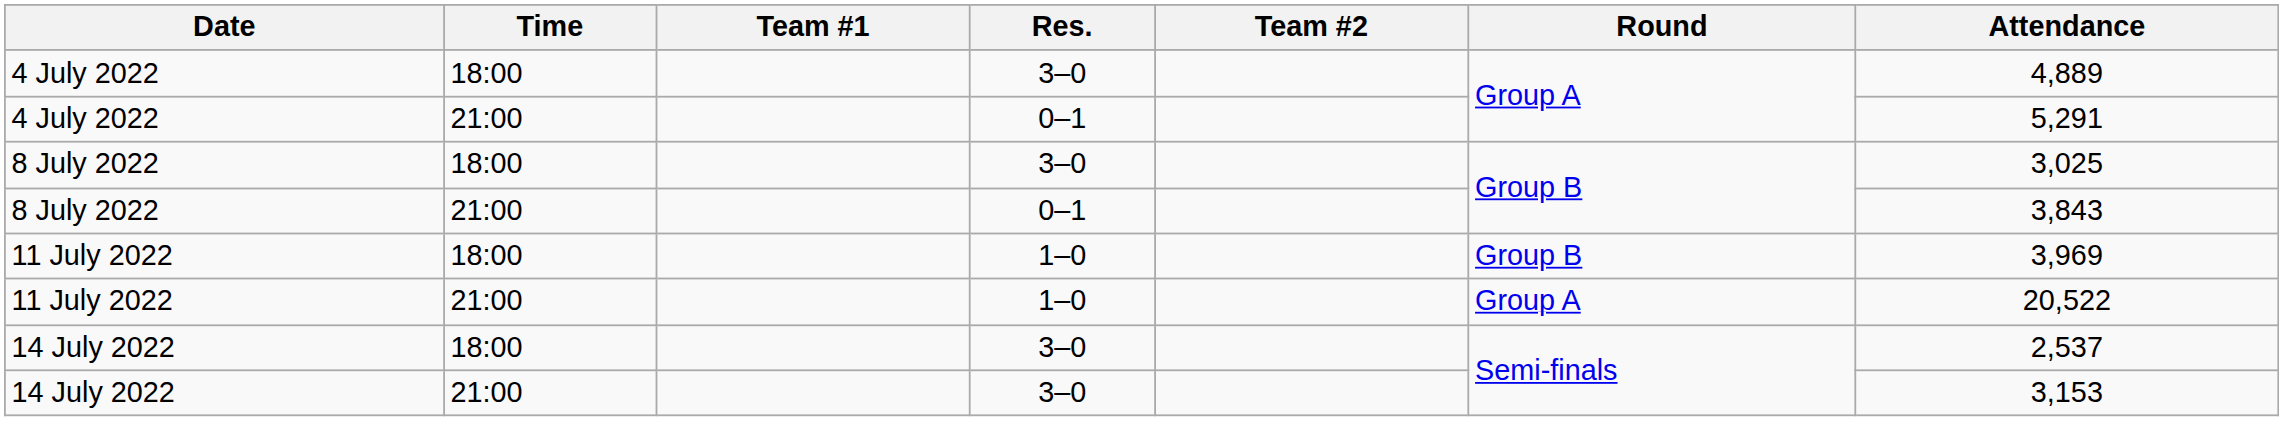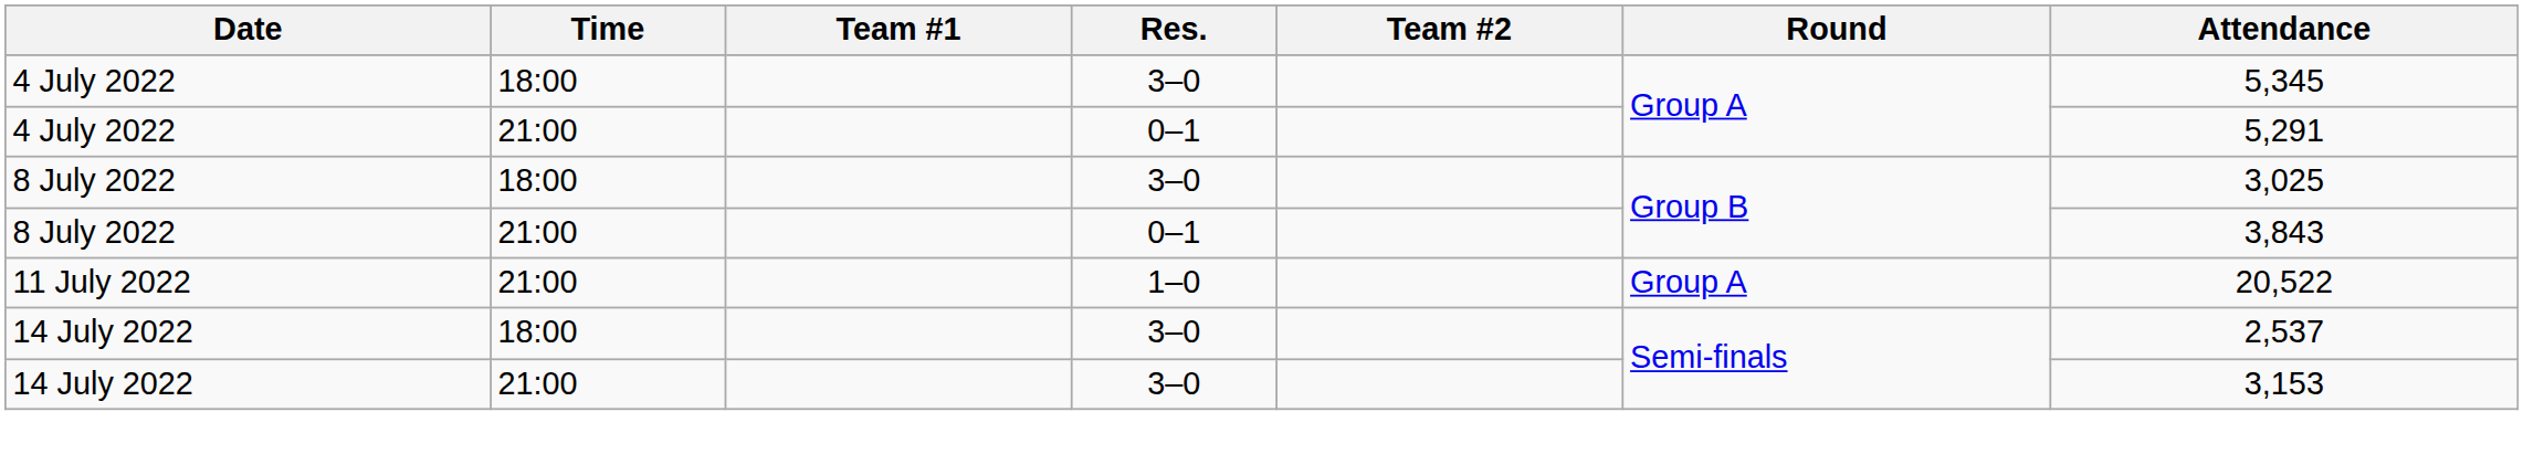 <table class="wikitable" style="text-align:left; width:100%;">
 <tr>
 <th>Date</th>
 <th>Time</th>
 <th>Team #1</th>
 <th>Res.</th>
 <th>Team #2</th>
 <th>Round</th>
 <th>Attendance</th>
 </tr>
 <tr>
 <td>4 July 2022</td>
 <td>18:00</td>
 <td></td>
 <td style="text-align:center;">3–0</td>
 <td></td>
 <td rowspan="2"><a href='#'>Group A</a></td>
-<td style="text-align:center;">4,889</td>
+<td style="text-align:center;">5,345</td>
 </tr>
 <tr>
 <td>4 July 2022</td>
 <td>21:00</td>
 <td></td>
 <td style="text-align:center;">0–1</td>
 <td></td>
 <td style="text-align:center;">5,291</td>
 </tr>
 <tr>
 <td>8 July 2022</td>
 <td>18:00</td>
 <td></td>
 <td style="text-align:center;">3–0</td>
 <td></td>
 <td rowspan="2"><a href='#'>Group B</a></td>
 <td style="text-align:center;">3,025</td>
 </tr>
 <tr>
 <td>8 July 2022</td>
 <td>21:00</td>
 <td></td>
 <td style="text-align:center;">0–1</td>
 <td></td>
 <td style="text-align:center;">3,843</td>
 </tr>
 <tr>
 <td>11 July 2022</td>
-<td>18:00</td>
-<td></td>
-<td style="text-align:center;">1–0</td>
-<td></td>
-<td><a href='#'>Group B</a></td>
-<td style="text-align:center;">3,969</td>
-</tr>
-<tr>
-<td>11 July 2022</td>
 <td>21:00</td>
 <td></td>
 <td style="text-align:center;">1–0</td>
 <td></td>
 <td><a href='#'>Group A</a></td>
 <td style="text-align:center;">20,522</td>
 </tr>
 <tr>
 <td>14 July 2022</td>
 <td>18:00</td>
 <td></td>
 <td style="text-align:center;">3–0</td>
 <td></td>
 <td rowspan="2"><a href='#'>Semi-finals</a></td>
 <td style="text-align:center;">2,537</td>
 </tr>
 <tr>
 <td>14 July 2022</td>
 <td>21:00</td>
 <td></td>
 <td style="text-align:center;">3–0</td>
 <td></td>
 <td style="text-align:center;">3,153</td>
 </tr>
 </table>
